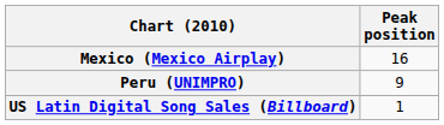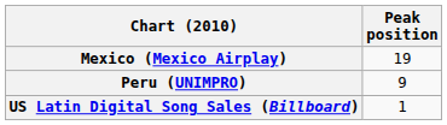 <table class="wikitable sortable plainrowheaders">
 <tr>
 <th scope="col">Chart (2010)</th>
 <th scope="col">Peak<br>position</th>
 </tr>
 <tr>
 <th scope="row">Mexico (<a href='#'>Mexico Airplay</a>)</th>
-<td align="center">16</td>
+<td align="center">19</td>
 </tr>
 <tr>
 <th scope="row">Peru (<a href='#'>UNIMPRO</a>)</th>
 <td style="text-align:center;">9</td>
 </tr>
 <tr>
 </tr>
 <tr>
 </tr>
 <tr>
 </tr>
 <tr>
 <th scope="row">US <a href='#'>Latin Digital Song Sales</a> (<em><a href='#'>Billboard</a></em>)</th>
 <td align="center">1</td>
 </tr>
 </table>
